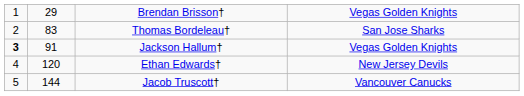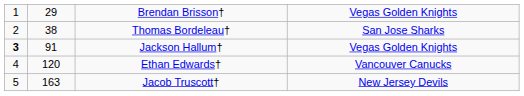 <table class="wikitable" width="60%">
 <tr align="center" bgcolor="">
 <td>1</td>
 <td>29</td>
 <td><a href='#'>Brendan Brisson</a>†</td>
 <td><a href='#'>Vegas Golden Knights</a></td>
 </tr>
 <tr align="center" bgcolor="">
 <td>2</td>
-<td>83</td>
+<td>38</td>
 <td><a href='#'>Thomas Bordeleau</a>†</td>
 <td><a href='#'>San Jose Sharks</a></td>
 </tr>
 <tr align="center" bgcolor="">
 <td><strong>3</strong></td>
 <td>91</td>
 <td><a href='#'>Jackson Hallum</a>†</td>
 <td><a href='#'>Vegas Golden Knights</a></td>
 </tr>
 <tr align="center" bgcolor="">
 <td>4</td>
 <td>120</td>
 <td><a href='#'>Ethan Edwards</a>†</td>
-<td><a href='#'>New Jersey Devils</a></td>
+<td><a href='#'>Vancouver Canucks</a></td>
 </tr>
 <tr align="center" bgcolor="">
 <td>5</td>
-<td>144</td>
+<td>163</td>
 <td><a href='#'>Jacob Truscott</a>†</td>
-<td><a href='#'>Vancouver Canucks</a></td>
+<td><a href='#'>New Jersey Devils</a></td>
 </tr>
 </table>
